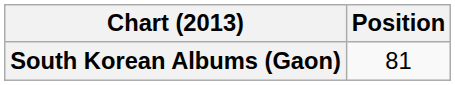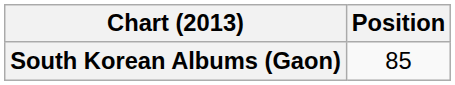 <table class="wikitable sortable plainrowheaders">
 <tr>
 <th scope="col">Chart (2013)</th>
 <th scope="col">Position</th>
 </tr>
 <tr>
 <th scope="row">South Korean Albums (Gaon)</th>
-<td style="text-align:center;">81</td>
+<td style="text-align:center;">85</td>
 </tr>
 </table>
